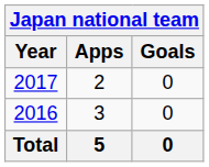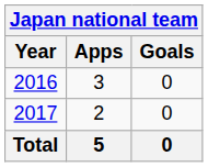 <table class="wikitable" style="text-align:center">
 <tr>
 <th colspan=3><a href='#'>Japan national team</a></th>
 </tr>
 <tr>
 <th>Year</th>
 <th>Apps</th>
 <th>Goals</th>
 </tr>
 <tr>
-<td><a href='#'>2017</a></td>
-<td>2</td>
+<td><a href='#'>2016</a></td>
+<td>3</td>
 <td>0</td>
 </tr>
 <tr>
-<td><a href='#'>2016</a></td>
-<td>3</td>
+<td><a href='#'>2017</a></td>
+<td>2</td>
 <td>0</td>
 </tr>
 <tr>
 <th>Total</th>
 <th>5</th>
 <th>0</th>
 </tr>
 </table>
